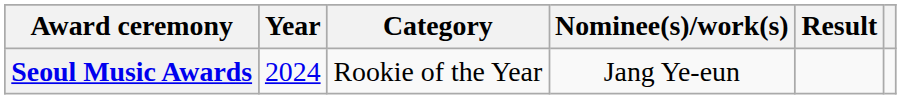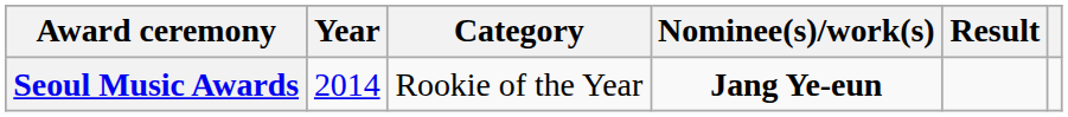 <table class="wikitable sortable plainrowheaders" style="text-align:center">
 <tr>
 <th scope="col">Award ceremony</th>
 <th scope="col">Year</th>
 <th scope="col">Category</th>
 <th scope="col">Nominee(s)/work(s)</th>
 <th scope="col">Result</th>
 <th scope="col" class="unsortable"></th>
 </tr>
 <tr>
 <th scope="row" rowspan="1"><a href='#'>Seoul Music Awards</a></th>
-<td rowspan="1"><a href='#'>2024</a></td>
+<td rowspan="1"><a href='#'>2014</a></td>
 <td>Rookie of the Year</td>
-<td>Jang Ye-eun</td>
+<td><strong>Jang Ye-eun</strong></td>
 <td></td>
 <td rowspan="1"></td>
 </tr>
 </table>
